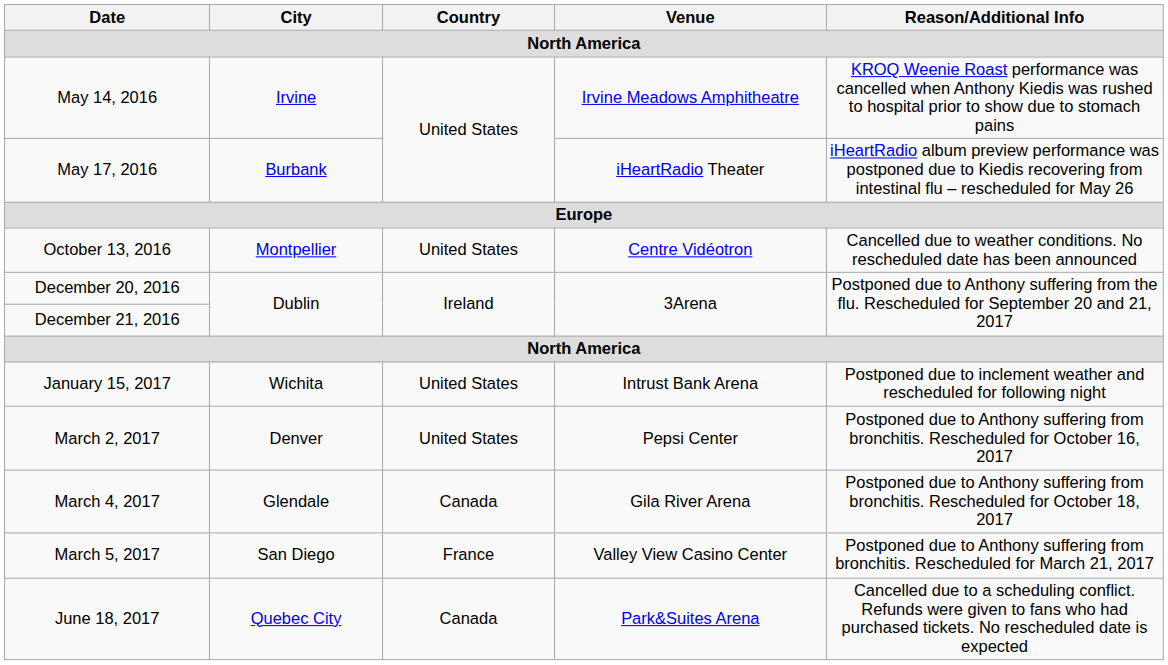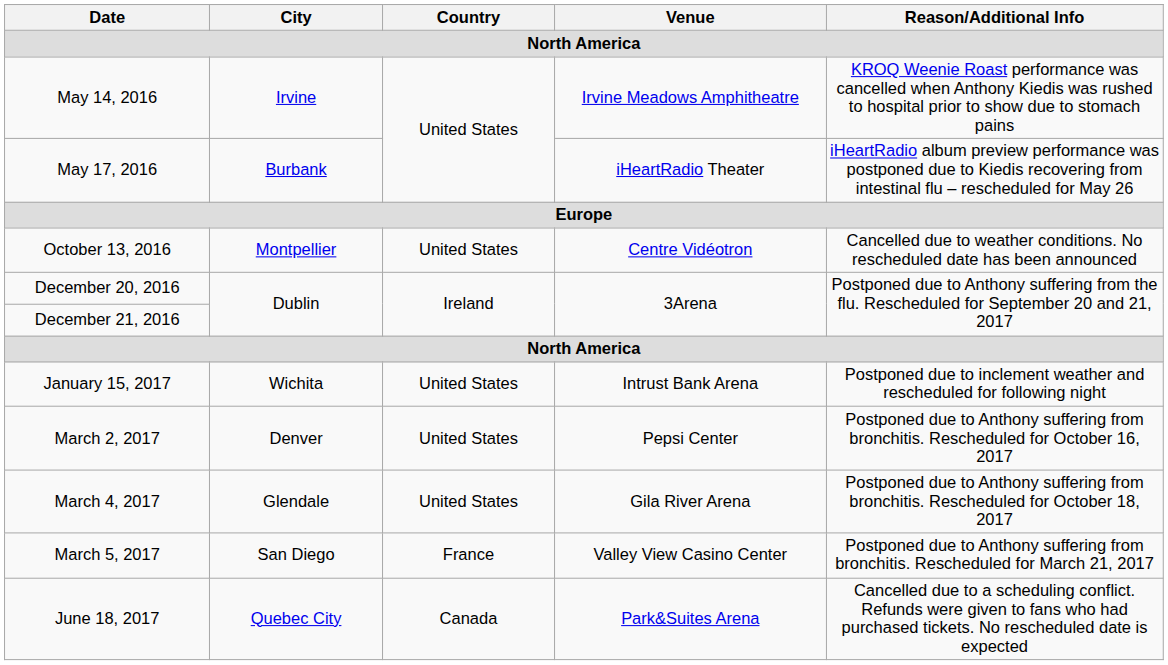 <table class="wikitable" style="text-align:center;">
 <tr>
 <th scope="col" style="width:12em;">Date</th>
 <th scope="col" style="width:10em;">City</th>
 <th scope="col" style="width:10em;">Country</th>
 <th scope="col" style="width:16em;">Venue</th>
 <th scope="col" style="width:20em;">Reason/Additional Info</th>
 </tr>
 <tr style="background:#ddd;">
 <td colspan="7"><strong>North America</strong></td>
 </tr>
 <tr>
 <td>May 14, 2016</td>
 <td><a href='#'>Irvine</a></td>
 <td rowspan="2">United States</td>
 <td><a href='#'>Irvine Meadows Amphitheatre</a></td>
 <td><a href='#'>KROQ Weenie Roast</a> performance was cancelled when Anthony Kiedis was rushed to hospital prior to show due to stomach pains</td>
 </tr>
 <tr>
 <td>May 17, 2016</td>
 <td><a href='#'>Burbank</a></td>
 <td><a href='#'>iHeartRadio</a> Theater</td>
 <td><a href='#'>iHeartRadio</a> album preview performance was postponed due to Kiedis recovering from intestinal flu – rescheduled for May 26</td>
 </tr>
 <tr style="background:#ddd;">
 <td colspan="7"><strong>Europe</strong></td>
 </tr>
 <tr>
 <td>October 13, 2016</td>
 <td><a href='#'>Montpellier</a></td>
 <td>United States</td>
 <td><a href='#'>Centre Vidéotron</a></td>
 <td>Cancelled due to weather conditions. No rescheduled date has been announced</td>
 </tr>
 <tr>
 <td>December 20, 2016</td>
 <td rowspan="2">Dublin</td>
 <td rowspan="2">Ireland</td>
 <td rowspan="2">3Arena</td>
 <td rowspan="2">Postponed due to Anthony suffering from the flu. Rescheduled for September 20 and 21, 2017</td>
 </tr>
 <tr>
 <td>December 21, 2016</td>
 </tr>
 <tr style="background:#ddd;">
 <td colspan="7"><strong>North America</strong></td>
 </tr>
 <tr>
 <td>January 15, 2017</td>
 <td>Wichita</td>
 <td>United States</td>
 <td>Intrust Bank Arena</td>
 <td>Postponed due to inclement weather and rescheduled for following night</td>
 </tr>
 <tr>
 <td>March 2, 2017</td>
 <td>Denver</td>
 <td>United States</td>
 <td>Pepsi Center</td>
 <td>Postponed due to Anthony suffering from bronchitis. Rescheduled for October 16, 2017</td>
 </tr>
 <tr>
 <td>March 4, 2017</td>
 <td>Glendale</td>
-<td>Canada</td>
+<td>United States</td>
 <td>Gila River Arena</td>
 <td>Postponed due to Anthony suffering from bronchitis. Rescheduled for October 18, 2017</td>
 </tr>
 <tr>
 <td>March 5, 2017</td>
 <td>San Diego</td>
 <td>France</td>
 <td>Valley View Casino Center</td>
 <td>Postponed due to Anthony suffering from bronchitis. Rescheduled for March 21, 2017</td>
 </tr>
 <tr>
 <td>June 18, 2017</td>
 <td><a href='#'>Quebec City</a></td>
 <td>Canada</td>
 <td><a href='#'>Park&Suites Arena</a></td>
 <td>Cancelled due to a scheduling conflict. Refunds were given to fans who had purchased tickets. No rescheduled date is expected</td>
 </tr>
 </table>
